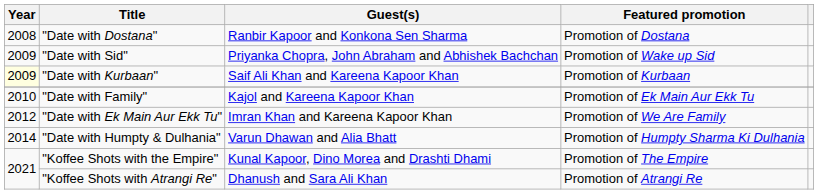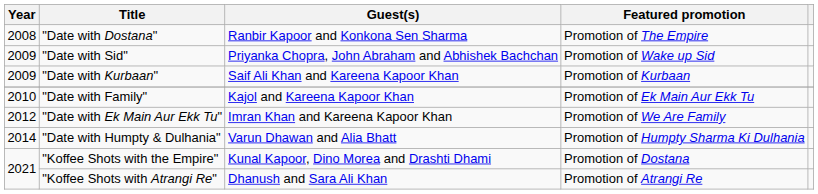 <table class="wikitable sortable">
 <tr>
 <th>Year</th>
 <th>Title</th>
 <th>Guest(s)</th>
 <th>Featured promotion</th>
 <th></th>
 </tr>
 <tr>
 <td>2008</td>
 <td>"Date with <em>Dostana</em>"</td>
 <td><a href='#'>Ranbir Kapoor</a> and <a href='#'>Konkona Sen Sharma</a></td>
-<td>Promotion of <em><a href='#'>Dostana</a></em></td>
+<td>Promotion of <em><a href='#'>The Empire</a></em></td>
 <td></td>
 </tr>
 <tr>
 <td>2009</td>
 <td>"Date with Sid"</td>
 <td><a href='#'>Priyanka Chopra</a>, <a href='#'>John Abraham</a> and <a href='#'>Abhishek Bachchan</a></td>
 <td>Promotion of <em><a href='#'>Wake up Sid</a></em></td>
 <td></td>
 </tr>
 <tr>
-<td style="background: lightyellow;">2009</td>
+<td>2009</td>
 <td>"Date with <em>Kurbaan</em>"</td>
 <td><a href='#'>Saif Ali Khan</a> and <a href='#'>Kareena Kapoor Khan</a></td>
 <td>Promotion of <em><a href='#'>Kurbaan</a></em></td>
 <td></td>
 </tr>
 <tr>
 </tr>
 <tr>
 <td>2010</td>
 <td>"Date with Family"</td>
 <td><a href='#'>Kajol</a> and <a href='#'>Kareena Kapoor Khan</a></td>
 <td>Promotion of <em><a href='#'>Ek Main Aur Ekk Tu</a></em></td>
 <td></td>
 </tr>
 <tr>
 <td>2012</td>
 <td>"Date with <em>Ek Main Aur Ekk Tu</em>"</td>
 <td><a href='#'>Imran Khan</a> and Kareena Kapoor Khan</td>
 <td>Promotion of <em><a href='#'>We Are Family</a></em></td>
 <td></td>
 </tr>
 <tr>
 <td>2014</td>
 <td>"Date with Humpty & Dulhania"</td>
 <td><a href='#'>Varun Dhawan</a> and <a href='#'>Alia Bhatt</a></td>
 <td>Promotion of <em><a href='#'>Humpty Sharma Ki Dulhania</a></em></td>
 <td></td>
 </tr>
 <tr>
 <td rowspan = "2">2021</td>
 <td>"Koffee Shots with the Empire"</td>
 <td><a href='#'>Kunal Kapoor</a>, <a href='#'>Dino Morea</a> and <a href='#'>Drashti Dhami</a></td>
-<td>Promotion of <em><a href='#'>The Empire</a></em></td>
+<td>Promotion of <em><a href='#'>Dostana</a></em></td>
 <td></td>
 </tr>
 <tr>
 <td>"Koffee Shots with <em>Atrangi Re</em>"</td>
 <td><a href='#'>Dhanush</a> and <a href='#'>Sara Ali Khan</a></td>
 <td>Promotion of <em><a href='#'>Atrangi Re</a></em></td>
 <td></td>
 </tr>
 </table>
